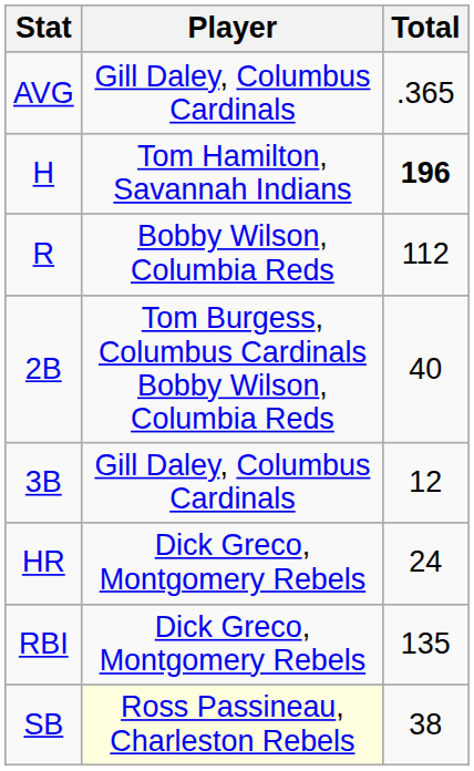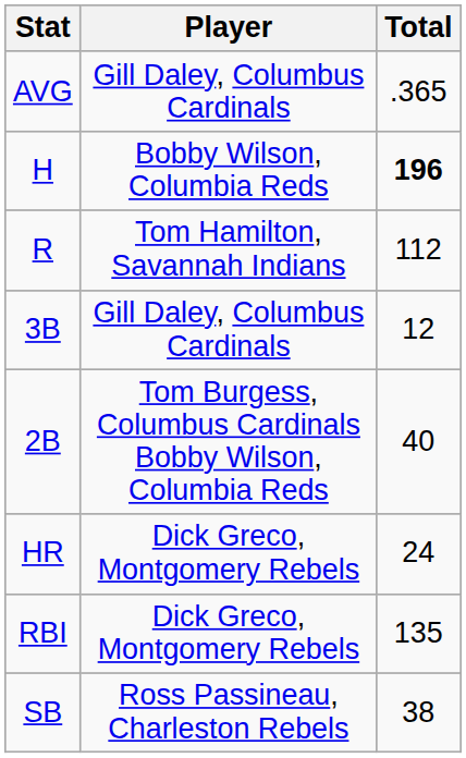 <table class="wikitable" width="40%" style="text-align:center;">
 <tr>
 <th width="5%">Stat</th>
 <th width="60%">Player</th>
 <th width="5%">Total</th>
 </tr>
 <tr>
 <td><a href='#'>AVG</a></td>
 <td><a href='#'>Gill Daley</a>, <a href='#'>Columbus Cardinals</a></td>
 <td>.365</td>
 </tr>
 <tr>
 <td><a href='#'>H</a></td>
-<td><a href='#'>Tom Hamilton</a>, <a href='#'>Savannah Indians</a></td>
+<td><a href='#'>Bobby Wilson</a>, <a href='#'>Columbia Reds</a></td>
 <td><strong>196</strong></td>
 </tr>
 <tr>
 <td><a href='#'>R</a></td>
-<td><a href='#'>Bobby Wilson</a>, <a href='#'>Columbia Reds</a></td>
+<td><a href='#'>Tom Hamilton</a>, <a href='#'>Savannah Indians</a></td>
 <td>112</td>
+</tr>
+<tr>
+<td><a href='#'>3B</a></td>
+<td><a href='#'>Gill Daley</a>, <a href='#'>Columbus Cardinals</a></td>
+<td>12</td>
 </tr>
 <tr>
 <td><a href='#'>2B</a></td>
 <td><a href='#'>Tom Burgess</a>, <a href='#'>Columbus Cardinals</a> <br> <a href='#'>Bobby Wilson</a>, <a href='#'>Columbia Reds</a></td>
 <td>40</td>
-</tr>
-<tr>
-<td><a href='#'>3B</a></td>
-<td><a href='#'>Gill Daley</a>, <a href='#'>Columbus Cardinals</a></td>
-<td>12</td>
 </tr>
 <tr>
 <td><a href='#'>HR</a></td>
 <td><a href='#'>Dick Greco</a>, <a href='#'>Montgomery Rebels</a></td>
 <td>24</td>
 </tr>
 <tr>
 <td><a href='#'>RBI</a></td>
 <td><a href='#'>Dick Greco</a>, <a href='#'>Montgomery Rebels</a></td>
 <td>135</td>
 </tr>
 <tr>
 <td><a href='#'>SB</a></td>
-<td style="background: lightyellow;"><a href='#'>Ross Passineau</a>, <a href='#'>Charleston Rebels</a></td>
+<td><a href='#'>Ross Passineau</a>, <a href='#'>Charleston Rebels</a></td>
 <td>38</td>
 </tr>
 </table>
